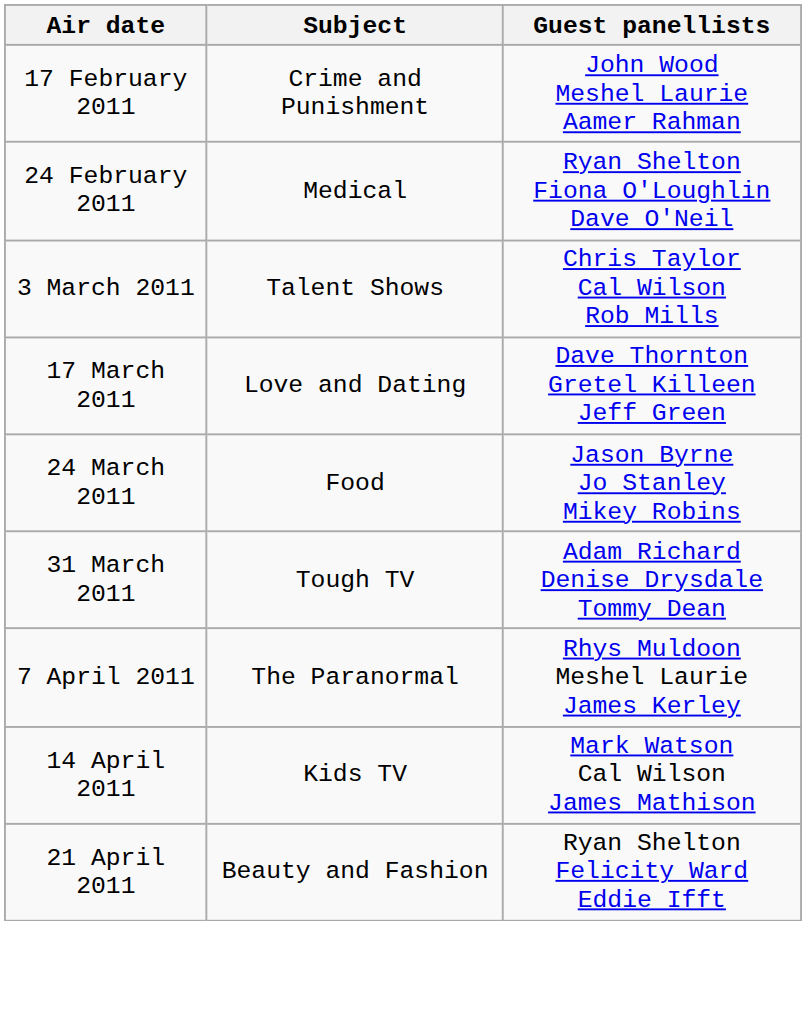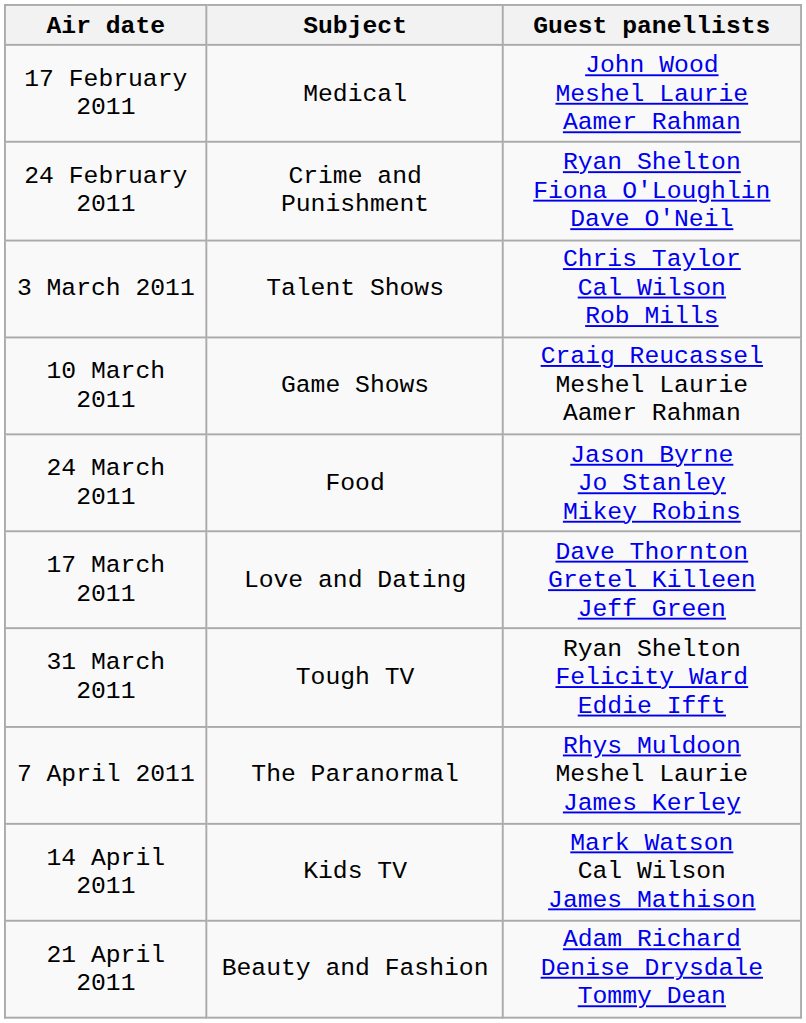 <table class="wikitable" style="text-align:center;">
 <tr>
 <th style="width:100px;">Air date</th>
 <th style="width:150px;">Subject</th>
 <th style="width:150px;">Guest panellists</th>
 </tr>
 <tr>
 <td>17 February 2011</td>
-<td>Crime and Punishment</td>
+<td>Medical</td>
 <td><a href='#'>John Wood</a><br><a href='#'>Meshel Laurie</a><br><a href='#'>Aamer Rahman</a></td>
 </tr>
 <tr>
 <td>24 February 2011</td>
-<td>Medical</td>
+<td>Crime and Punishment</td>
 <td><a href='#'>Ryan Shelton</a><br><a href='#'>Fiona O'Loughlin</a><br><a href='#'>Dave O'Neil</a></td>
 </tr>
 <tr>
 <td>3 March 2011</td>
 <td>Talent Shows</td>
 <td><a href='#'>Chris Taylor</a><br><a href='#'>Cal Wilson</a><br><a href='#'>Rob Mills</a></td>
 </tr>
 <tr>
-<td>17 March 2011</td>
-<td>Love and Dating</td>
-<td><a href='#'>Dave Thornton</a><br><a href='#'>Gretel Killeen</a><br><a href='#'>Jeff Green</a></td>
+<td>10 March 2011</td>
+<td>Game Shows</td>
+<td><a href='#'>Craig Reucassel</a><br>Meshel Laurie<br>Aamer Rahman</td>
 </tr>
 <tr>
 <td>24 March 2011</td>
 <td>Food</td>
 <td><a href='#'>Jason Byrne</a><br><a href='#'>Jo Stanley</a><br><a href='#'>Mikey Robins</a></td>
 </tr>
 <tr>
+<td>17 March 2011</td>
+<td>Love and Dating</td>
+<td><a href='#'>Dave Thornton</a><br><a href='#'>Gretel Killeen</a><br><a href='#'>Jeff Green</a></td>
+</tr>
+<tr>
 <td>31 March 2011</td>
 <td>Tough TV</td>
-<td><a href='#'>Adam Richard</a><br><a href='#'>Denise Drysdale</a><br><a href='#'>Tommy Dean</a></td>
+<td>Ryan Shelton<br><a href='#'>Felicity Ward</a><br><a href='#'>Eddie Ifft</a></td>
 </tr>
 <tr>
 <td>7 April 2011</td>
 <td>The Paranormal</td>
 <td><a href='#'>Rhys Muldoon</a><br>Meshel Laurie<br><a href='#'>James Kerley</a></td>
 </tr>
 <tr>
 <td>14 April 2011</td>
 <td>Kids TV</td>
 <td><a href='#'>Mark Watson</a><br>Cal Wilson<br><a href='#'>James Mathison</a></td>
 </tr>
 <tr>
 <td>21 April 2011</td>
 <td>Beauty and Fashion</td>
-<td>Ryan Shelton<br><a href='#'>Felicity Ward</a><br><a href='#'>Eddie Ifft</a></td>
+<td><a href='#'>Adam Richard</a><br><a href='#'>Denise Drysdale</a><br><a href='#'>Tommy Dean</a></td>
 </tr>
 </table>
